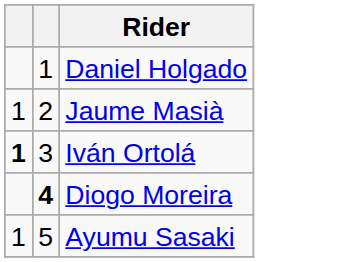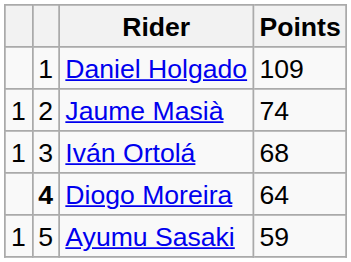 <table class="wikitable" style="font-size: 95%;">
 <tr>
 <th></th>
 <th></th>
 <th>Rider</th>
+<th>Points</th>
 </tr>
 <tr>
 <td></td>
 <td align=center>1</td>
 <td> <a href='#'>Daniel Holgado</a></td>
+<td align=left>109</td>
 </tr>
 <tr>
 <td> 1</td>
 <td align=center>2</td>
 <td> <a href='#'>Jaume Masià</a></td>
+<td align=left>74</td>
 </tr>
 <tr>
-<td><strong> 1</strong></td>
+<td> 1</td>
 <td align=center>3</td>
 <td> <a href='#'>Iván Ortolá</a></td>
+<td align=left>68</td>
 </tr>
 <tr>
 <td></td>
 <td align=center><strong>4</strong></td>
 <td> <a href='#'>Diogo Moreira</a></td>
+<td align=left>64</td>
 </tr>
 <tr>
 <td> 1</td>
 <td align=center>5</td>
 <td> <a href='#'>Ayumu Sasaki</a></td>
+<td align=left>59</td>
 </tr>
 </table>
